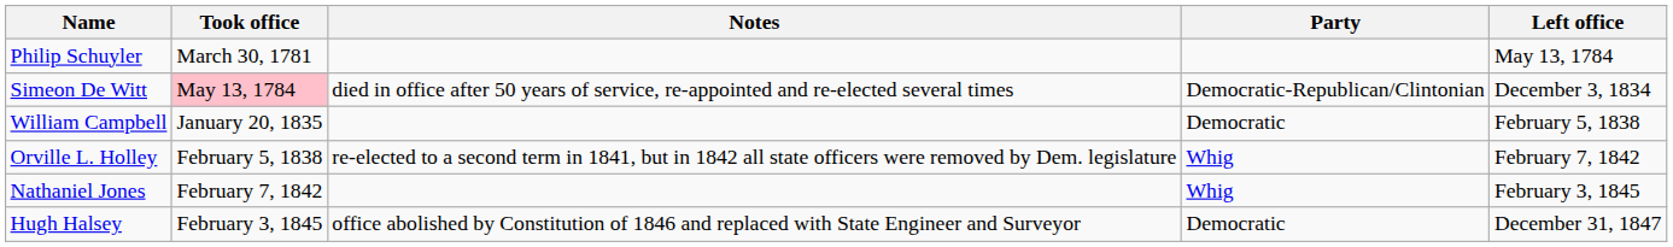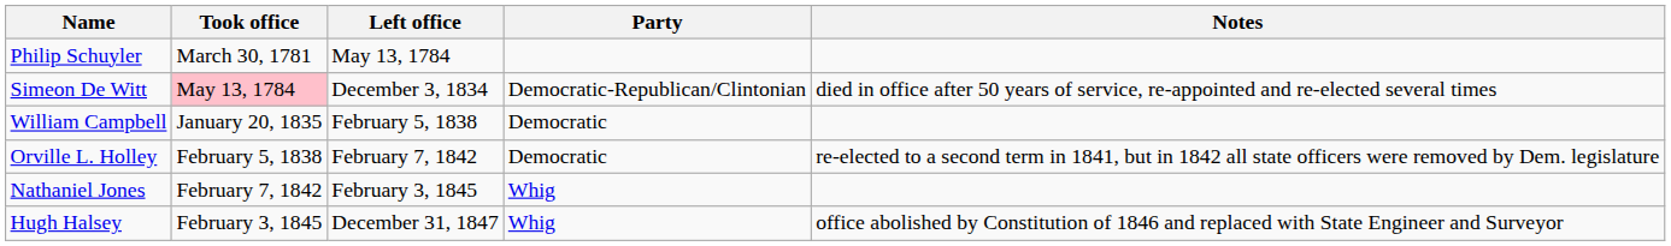 <table class="wikitable">
 <tr>
 <th>Name</th>
 <th>Took office</th>
+<th>Left office</th>
+<th>Party</th>
 <th>Notes</th>
-<th>Party</th>
-<th>Left office</th>
 </tr>
 <tr>
 <td><a href='#'>Philip Schuyler</a></td>
 <td>March 30, 1781</td>
+<td>May 13, 1784</td>
 <td></td>
 <td></td>
-<td>May 13, 1784</td>
 </tr>
 <tr>
 <td><a href='#'>Simeon De Witt</a></td>
 <td style="background: pink;">May 13, 1784</td>
+<td>December 3, 1834</td>
+<td>Democratic-Republican/Clintonian</td>
 <td>died in office after 50 years of service, re-appointed and re-elected several times</td>
-<td>Democratic-Republican/Clintonian</td>
-<td>December 3, 1834</td>
 </tr>
 <tr>
 <td><a href='#'>William Campbell</a></td>
 <td>January 20, 1835</td>
+<td>February 5, 1838</td>
+<td>Democratic</td>
 <td></td>
-<td>Democratic</td>
-<td>February 5, 1838</td>
 </tr>
 <tr>
 <td><a href='#'>Orville L. Holley</a></td>
 <td>February 5, 1838</td>
+<td>February 7, 1842</td>
+<td>Democratic</td>
 <td>re-elected to a second term in 1841, but in 1842 all state officers were removed by Dem. legislature</td>
-<td><a href='#'>Whig</a></td>
-<td>February 7, 1842</td>
 </tr>
 <tr>
 <td><a href='#'>Nathaniel Jones</a></td>
 <td>February 7, 1842</td>
+<td>February 3, 1845</td>
+<td><a href='#'>Whig</a></td>
 <td></td>
-<td><a href='#'>Whig</a></td>
-<td>February 3, 1845</td>
 </tr>
 <tr>
 <td><a href='#'>Hugh Halsey</a></td>
 <td>February 3, 1845</td>
+<td>December 31, 1847</td>
+<td><a href='#'>Whig</a></td>
 <td>office abolished by Constitution of 1846 and replaced with State Engineer and Surveyor</td>
-<td>Democratic</td>
-<td>December 31, 1847</td>
 </tr>
 </table>
